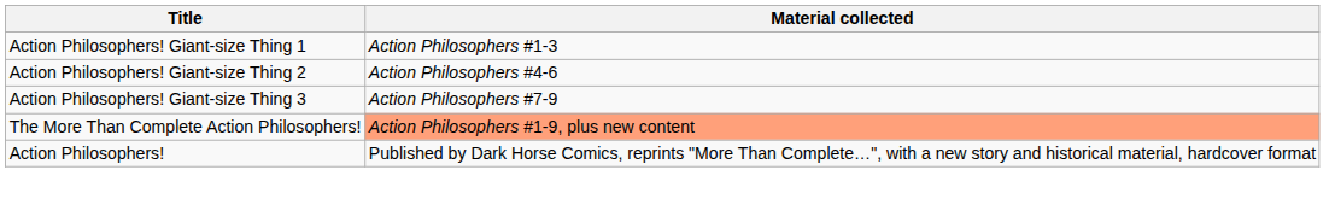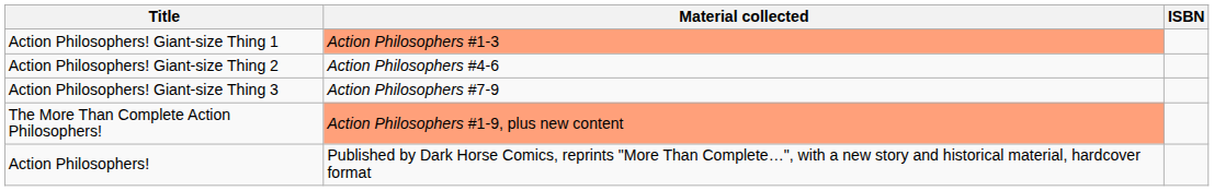 <table class="wikitable">
 <tr>
 <th>Title</th>
 <th>Material collected</th>
+<th>ISBN</th>
 </tr>
 <tr>
 <td>Action Philosophers! Giant-size Thing 1</td>
-<td><em>Action Philosophers</em> #1-3</td>
+<td style="background: lightsalmon;"><em>Action Philosophers</em> #1-3</td>
+<td></td>
 </tr>
 <tr>
 <td>Action Philosophers! Giant-size Thing 2</td>
 <td><em>Action Philosophers</em> #4-6</td>
+<td></td>
 </tr>
 <tr>
 <td>Action Philosophers! Giant-size Thing 3</td>
 <td><em>Action Philosophers</em> #7-9</td>
+<td></td>
 </tr>
 <tr>
 <td>The More Than Complete Action Philosophers!</td>
 <td style="background: lightsalmon;"><em>Action Philosophers</em> #1-9, plus new content</td>
+<td></td>
 </tr>
 <tr>
 <td>Action Philosophers!</td>
 <td>Published by Dark Horse Comics, reprints "More Than Complete…", with a new story and historical material, hardcover format</td>
+<td></td>
 </tr>
 </table>
